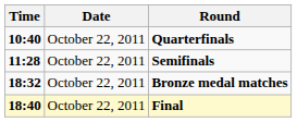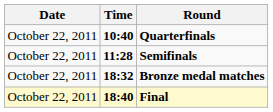 <table class="wikitable">
 <tr>
+<th>Date</th>
 <th>Time</th>
-<th>Date</th>
 <th>Round</th>
 </tr>
 <tr>
+<td>October 22, 2011</td>
 <td><strong>10:40</strong></td>
-<td>October 22, 2011</td>
 <td><strong>Quarterfinals</strong></td>
 </tr>
 <tr>
+<td>October 22, 2011</td>
 <td><strong>11:28</strong></td>
-<td>October 22, 2011</td>
 <td><strong>Semifinals</strong></td>
 </tr>
 <tr>
+<td>October 22, 2011</td>
 <td><strong>18:32</strong></td>
-<td>October 22, 2011</td>
 <td><strong>Bronze medal matches</strong></td>
 </tr>
 <tr style=background:lemonchiffon>
+<td>October 22, 2011</td>
 <td><strong>18:40</strong></td>
-<td>October 22, 2011</td>
 <td><strong>Final</strong></td>
 </tr>
 </table>
